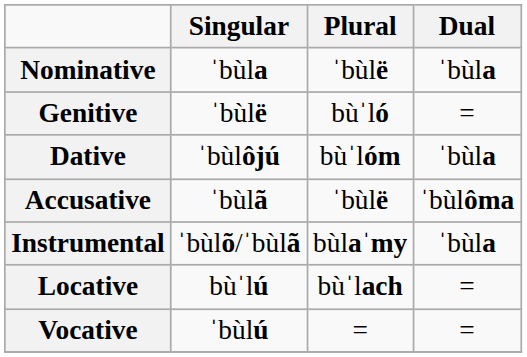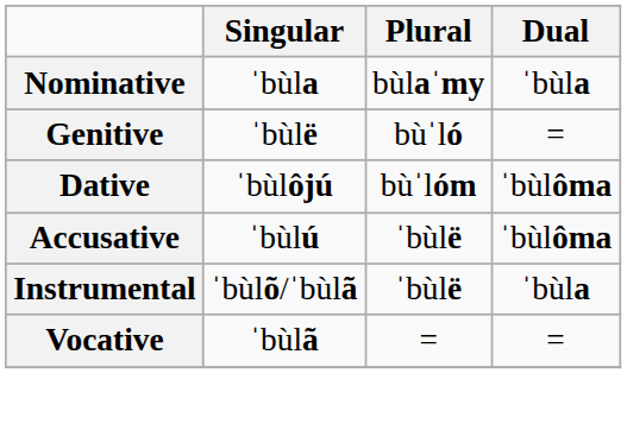 <table class="wikitable" style="text-align:center">
 <tr>
 <td></td>
 <th>Singular</th>
 <th>Plural</th>
 <th>Dual</th>
 </tr>
 <tr>
 <th>Nominative</th>
 <td>ˈbùl<strong>a</strong></td>
-<td>ˈbùl<strong>ë</strong></td>
+<td>bùl<strong>aˈmy</strong></td>
 <td>ˈbùl<strong>a</strong></td>
 </tr>
 <tr>
 <th>Genitive</th>
 <td>ˈbùl<strong>ë</strong></td>
 <td>bùˈl<strong>ó</strong></td>
 <td>= </td>
 </tr>
 <tr>
 <th>Dative</th>
 <td>ˈbùl<strong>ôjú</strong></td>
 <td>bùˈl<strong>óm</strong></td>
-<td>ˈbùl<strong>a</strong></td>
+<td>ˈbùl<strong>ôma</strong></td>
 </tr>
 <tr>
 <th>Accusative</th>
-<td>ˈbùl<strong>ã</strong></td>
+<td>ˈbùl<strong>ú</strong></td>
 <td>ˈbùl<strong>ë</strong></td>
 <td>ˈbùl<strong>ôma</strong></td>
 </tr>
 <tr>
 <th>Instrumental</th>
 <td>ˈbùl<strong>õ</strong>/ˈbùl<strong>ã</strong></td>
-<td>bùl<strong>aˈmy</strong></td>
+<td>ˈbùl<strong>ë</strong></td>
 <td>ˈbùl<strong>a</strong></td>
 </tr>
 <tr>
-<th>Locative</th>
-<td>bùˈl<strong>ú</strong></td>
-<td>bùˈl<strong>ach</strong></td>
-<td>= </td>
-</tr>
-<tr>
 <th>Vocative</th>
-<td>ˈbùl<strong>ú</strong></td>
+<td>ˈbùl<strong>ã</strong></td>
 <td>= </td>
 <td>= </td>
 </tr>
 <tr>
 </tr>
 </table>
